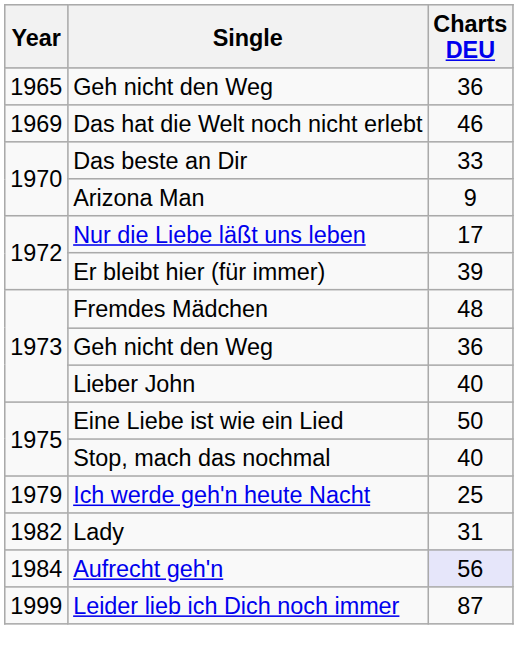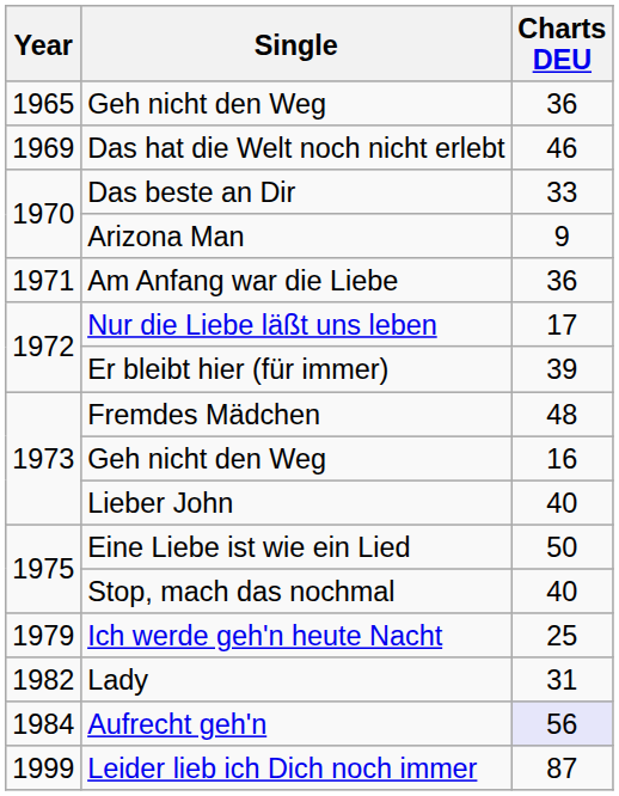 <table class="wikitable" style=" font-size: 95%">
 <tr style="background-color: #e7e7e7;">
 <th bgcolor=#DFDFDF>Year</th>
 <th bgcolor=#DFDFDF>Single</th>
 <th bgcolor=#DFDFDF>Charts<br><a href='#'>DEU</a></th>
 </tr>
 <tr>
 <td>1965</td>
 <td>Geh nicht den Weg</td>
 <td align="center">36</td>
 </tr>
 <tr>
 <td>1969</td>
 <td>Das hat die Welt noch nicht erlebt</td>
 <td align="center">46</td>
 </tr>
 <tr>
 <td rowspan="2">1970</td>
 <td>Das beste an Dir</td>
 <td align="center">33</td>
 </tr>
 <tr>
 <td>Arizona Man</td>
 <td align="center">9</td>
 </tr>
 <tr>
+<td>1971</td>
+<td>Am Anfang war die Liebe</td>
+<td align="center">36</td>
+</tr>
+<tr>
 <td rowspan="2">1972</td>
 <td><a href='#'>Nur die Liebe läßt uns leben</a></td>
 <td align="center">17</td>
 </tr>
 <tr>
 <td>Er bleibt hier (für immer)</td>
 <td align="center">39</td>
 </tr>
 <tr>
 <td rowspan="3">1973</td>
 <td>Fremdes Mädchen</td>
 <td align="center">48</td>
 </tr>
 <tr>
 <td>Geh nicht den Weg</td>
-<td align="center">36</td>
+<td align="center">16</td>
 </tr>
 <tr>
 <td>Lieber John</td>
 <td align="center">40</td>
 </tr>
 <tr>
 <td rowspan="2">1975</td>
 <td>Eine Liebe ist wie ein Lied</td>
 <td align="center">50</td>
 </tr>
 <tr>
 <td>Stop, mach das nochmal</td>
 <td align="center">40</td>
 </tr>
 <tr>
 <td>1979</td>
 <td><a href='#'>Ich werde geh'n heute Nacht</a></td>
 <td align="center">25</td>
 </tr>
 <tr>
 <td>1982</td>
 <td>Lady</td>
 <td align="center">31</td>
 </tr>
 <tr>
 <td>1984</td>
 <td><a href='#'>Aufrecht geh'n</a></td>
 <td align="center" style="background: lavender;">56</td>
 </tr>
 <tr>
 <td>1999</td>
 <td><a href='#'>Leider lieb ich Dich noch immer</a></td>
 <td align="center">87</td>
 </tr>
 </table>
